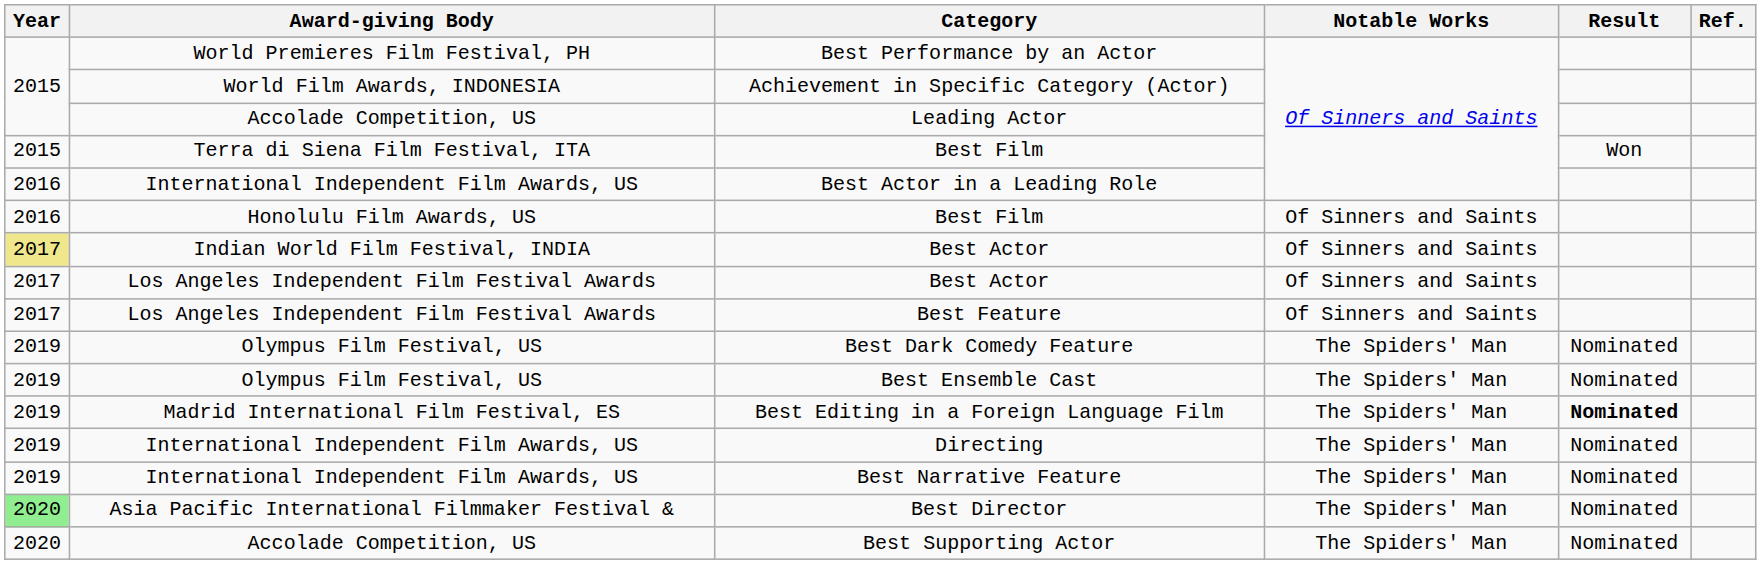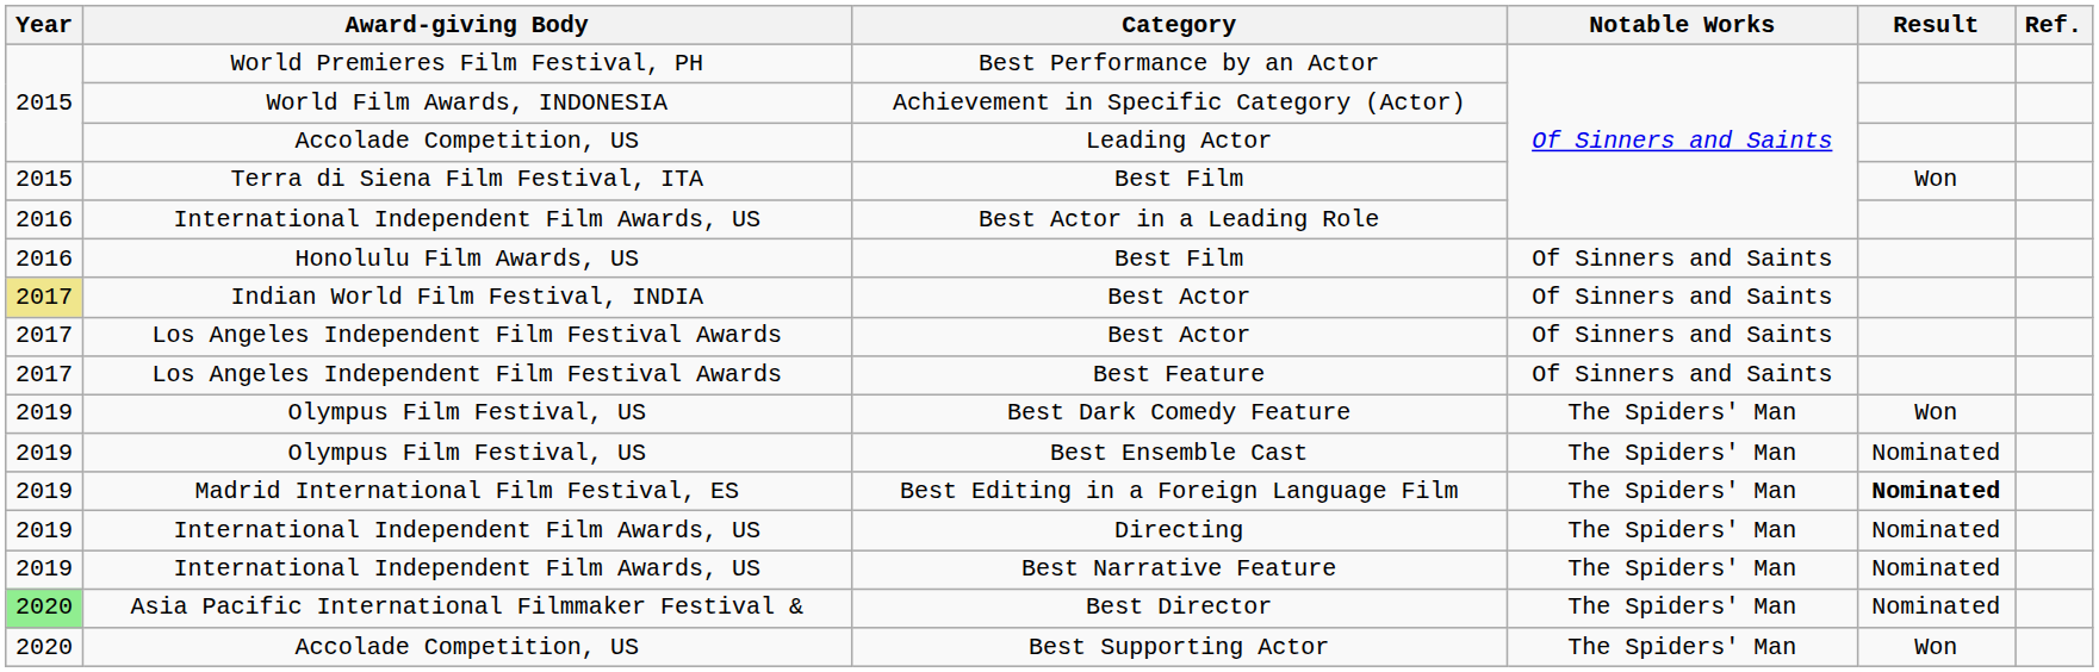 <table class="wikitable" style="text-align:center" width=90%>
 <tr>
 <th>Year</th>
 <th>Award-giving Body</th>
 <th>Category</th>
 <th>Notable Works</th>
 <th>Result</th>
 <th>Ref.</th>
 </tr>
 <tr>
 <td rowspan="3">2015</td>
 <td>World Premieres Film Festival, PH</td>
 <td>Best Performance by an Actor </td>
 <td rowspan="5"><em><a href='#'>Of Sinners and Saints</a></em></td>
 <td></td>
 <td></td>
 </tr>
 <tr>
 <td>World Film Awards, INDONESIA</td>
 <td>Achievement in Specific Category (Actor)</td>
 <td></td>
 <td></td>
 </tr>
 <tr>
 <td>Accolade Competition, US </td>
 <td>Leading Actor</td>
 <td></td>
 <td></td>
 </tr>
 <tr>
 <td>2015</td>
 <td>Terra di Siena Film Festival, ITA</td>
 <td>Best Film</td>
 <td>Won</td>
 <td></td>
 </tr>
 <tr>
 <td>2016</td>
 <td>International Independent Film Awards, US</td>
 <td>Best Actor in a Leading Role </td>
 <td></td>
 <td></td>
 </tr>
 <tr>
 <td>2016</td>
 <td>Honolulu Film Awards, US</td>
 <td>Best Film</td>
 <td Of Sinners and Saints>Of Sinners and Saints</td>
 <td></td>
 <td></td>
 </tr>
 <tr>
 <td style="background: khaki;">2017</td>
 <td>Indian World Film Festival, INDIA</td>
 <td>Best Actor</td>
 <td Of Sinners and Saints>Of Sinners and Saints</td>
 <td></td>
 <td></td>
 </tr>
 <tr>
 <td>2017</td>
 <td>Los Angeles Independent Film Festival Awards </td>
 <td>Best Actor</td>
 <td Of Sinners and Saints>Of Sinners and Saints</td>
 <td></td>
 <td></td>
 </tr>
 <tr>
 <td>2017</td>
 <td>Los Angeles Independent Film Festival Awards </td>
 <td>Best Feature</td>
 <td Of Sinners and Saints>Of Sinners and Saints</td>
 <td></td>
 <td></td>
 </tr>
 <tr>
 <td>2019</td>
 <td>Olympus Film Festival, US </td>
 <td>Best Dark Comedy Feature</td>
 <td The Spiders' Man>The Spiders' Man </td>
-<td>Nominated</td>
+<td>Won</td>
 <td></td>
 </tr>
 <tr>
 <td>2019</td>
 <td>Olympus Film Festival, US </td>
 <td>Best Ensemble Cast</td>
 <td The Spiders' Man>The Spiders' Man</td>
 <td>Nominated</td>
 <td></td>
 </tr>
 <tr>
 <td>2019</td>
 <td>Madrid International Film Festival, ES </td>
 <td>Best Editing in a Foreign Language Film</td>
 <td>The Spiders' Man</td>
 <td><strong>Nominated</strong></td>
 <td></td>
 </tr>
 <tr>
 <td>2019</td>
 <td>International Independent Film Awards, US </td>
 <td>Directing</td>
 <td The Spiders' Man>The Spiders' Man</td>
 <td>Nominated</td>
 <td></td>
 </tr>
 <tr>
 <td>2019</td>
 <td>International Independent Film Awards, US </td>
 <td>Best Narrative Feature</td>
 <td The Spiders' Man>The Spiders' Man</td>
 <td>Nominated</td>
 <td></td>
 </tr>
 <tr>
 <td style="background: lightgreen;">2020</td>
 <td>Asia Pacific International Filmmaker Festival & </td>
 <td>Best Director</td>
 <td The Spiders' Man>The Spiders' Man</td>
 <td>Nominated</td>
 <td></td>
 </tr>
 <tr>
 <td>2020</td>
 <td>Accolade Competition, US   </td>
 <td>Best Supporting Actor</td>
 <td The Spiders' Man>The Spiders' Man </td>
-<td>Nominated</td>
+<td>Won</td>
 <td></td>
 </tr>
 </table>
